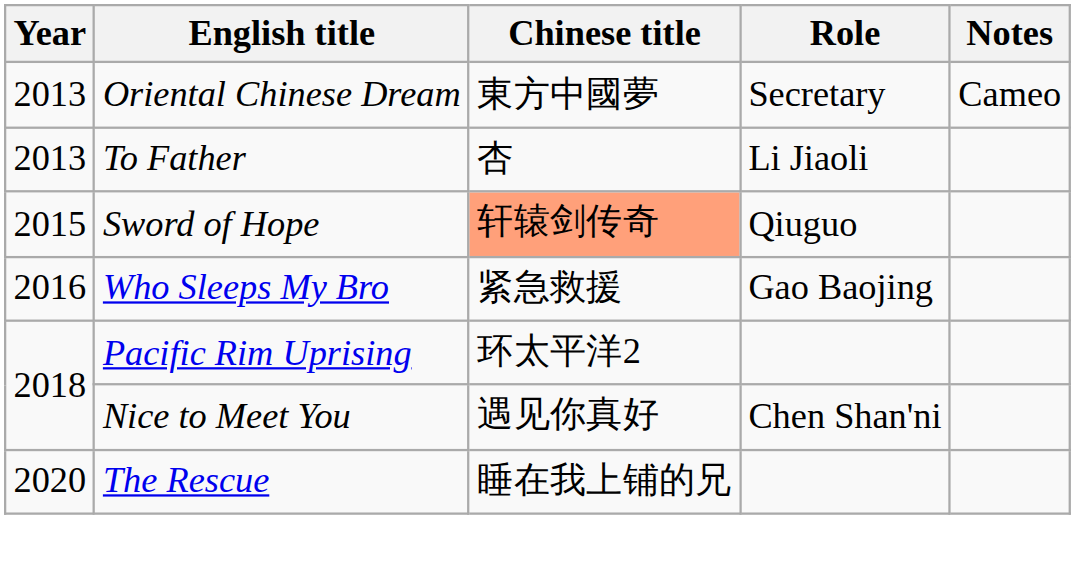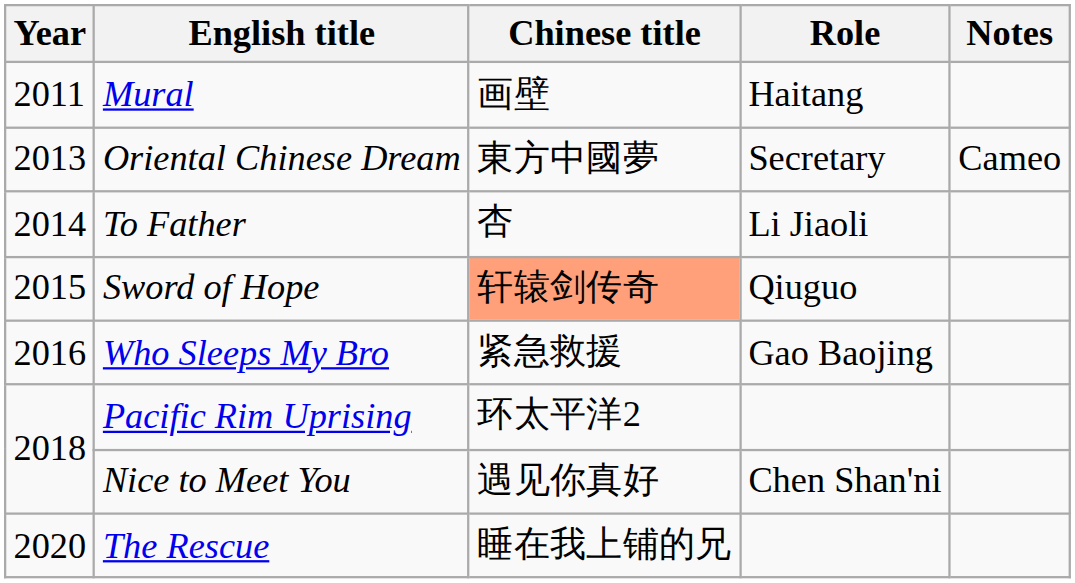 <table class="wikitable">
 <tr>
 <th>Year</th>
 <th>English title</th>
 <th>Chinese title</th>
 <th>Role</th>
 <th>Notes</th>
 </tr>
 <tr>
+<td>2011</td>
+<td><em><a href='#'>Mural</a></em></td>
+<td>画壁</td>
+<td>Haitang</td>
+<td></td>
+</tr>
+<tr>
 <td>2013</td>
 <td><em>Oriental Chinese Dream</em></td>
 <td>東方中國夢</td>
 <td>Secretary</td>
 <td>Cameo</td>
 </tr>
 <tr>
-<td>2013</td>
+<td>2014</td>
 <td><em>To Father</em></td>
 <td>杏</td>
 <td>Li Jiaoli</td>
 <td></td>
 </tr>
 <tr>
 <td>2015</td>
 <td><em>Sword of Hope</em></td>
 <td style="background: lightsalmon;">轩辕剑传奇</td>
 <td>Qiuguo</td>
 <td></td>
 </tr>
 <tr>
 <td>2016</td>
 <td><em><a href='#'>Who Sleeps My Bro</a></em></td>
 <td>紧急救援</td>
 <td>Gao Baojing</td>
 <td></td>
 </tr>
 <tr>
 <td rowspan=2>2018</td>
 <td><em><a href='#'>Pacific Rim Uprising</a></em></td>
 <td>环太平洋2</td>
 <td></td>
 <td></td>
 </tr>
 <tr>
 <td><em>Nice to Meet You</em></td>
 <td>遇见你真好</td>
 <td>Chen Shan'ni</td>
 <td></td>
 </tr>
 <tr>
 <td>2020</td>
 <td><em><a href='#'>The Rescue</a></em></td>
 <td>睡在我上铺的兄</td>
 <td></td>
 <td></td>
 </tr>
 </table>
